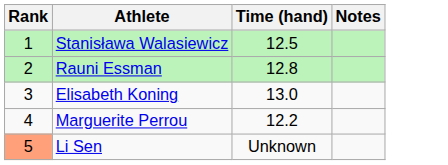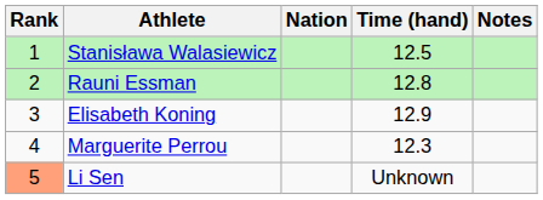 <table class="wikitable sortable" style="text-align:center">
 <tr>
 <th>Rank</th>
 <th>Athlete</th>
+<th>Nation</th>
 <th>Time (hand)</th>
 <th>Notes</th>
 </tr>
 <tr bgcolor=#bbf3bb>
 <td>1</td>
 <td align=left><a href='#'>Stanisława Walasiewicz</a></td>
+<td align=left></td>
 <td>12.5</td>
 <td></td>
 </tr>
 <tr bgcolor=#bbf3bb>
 <td>2</td>
 <td align=left><a href='#'>Rauni Essman</a></td>
+<td align=left></td>
 <td>12.8</td>
 <td></td>
 </tr>
 <tr>
 <td>3</td>
 <td align=left><a href='#'>Elisabeth Koning</a></td>
-<td>13.0</td>
+<td align=left></td>
+<td>12.9</td>
 <td></td>
 </tr>
 <tr>
 <td>4</td>
 <td align=left><a href='#'>Marguerite Perrou</a></td>
-<td>12.2</td>
+<td align=left></td>
+<td>12.3</td>
 <td></td>
 </tr>
 <tr>
 <td style="background: lightsalmon;">5</td>
 <td align=left><a href='#'>Li Sen</a></td>
+<td align=left></td>
 <td>Unknown</td>
 <td></td>
 </tr>
 </table>
